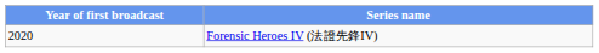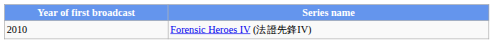 <table class="wikitable" width="60%">
 <tr style="background:cornflowerblue; color:white" align=center>
 <td style="width:7%"><strong>Year of first broadcast</strong></td>
 <td style="width:15%"><strong>Series name</strong></td>
 </tr>
 <tr>
-<td>2020</td>
+<td>2010</td>
 <td><a href='#'>Forensic Heroes IV</a> (法證先鋒IV)</td>
 </tr>
 </table>
